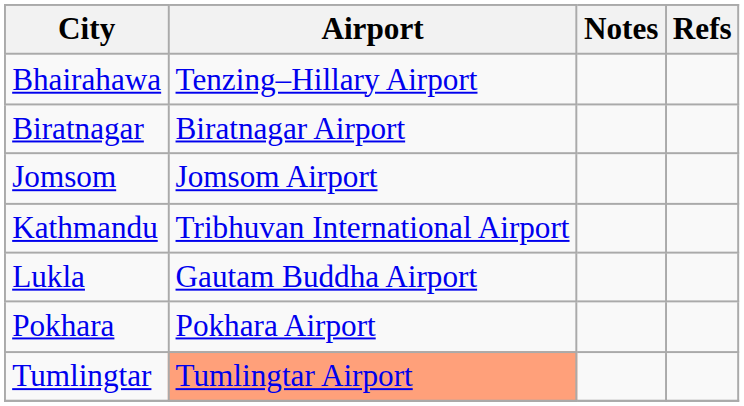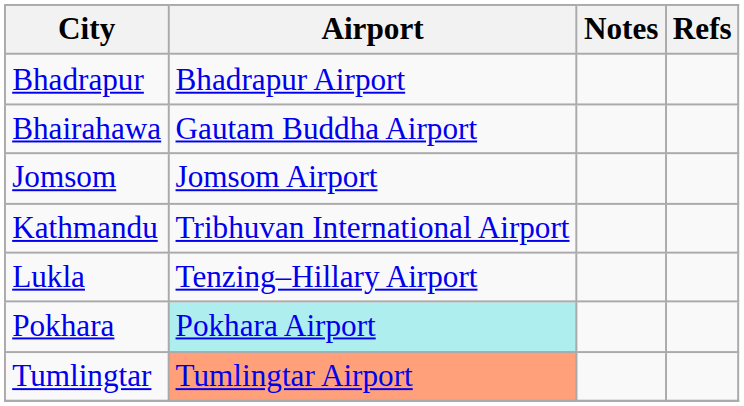 <table class="wikitable sortable">
 <tr>
 <th>City</th>
 <th>Airport</th>
 <th>Notes</th>
 <th class="unsortable">Refs</th>
 </tr>
 <tr>
-<td><a href='#'>Bhairahawa</a></td>
-<td><a href='#'>Tenzing–Hillary Airport</a></td>
+<td><a href='#'>Bhadrapur</a></td>
+<td><a href='#'>Bhadrapur Airport</a></td>
 <td></td>
 <td></td>
 </tr>
 <tr>
-<td><a href='#'>Biratnagar</a></td>
-<td><a href='#'>Biratnagar Airport</a></td>
+<td><a href='#'>Bhairahawa</a></td>
+<td><a href='#'>Gautam Buddha Airport</a></td>
 <td></td>
 <td></td>
 </tr>
 <tr>
 <td><a href='#'>Jomsom</a></td>
 <td><a href='#'>Jomsom Airport</a></td>
 <td></td>
 <td></td>
 </tr>
 <tr>
 <td><a href='#'>Kathmandu</a></td>
 <td><a href='#'>Tribhuvan International Airport</a></td>
 <td></td>
 <td></td>
 </tr>
 <tr>
 <td><a href='#'>Lukla</a></td>
-<td><a href='#'>Gautam Buddha Airport</a></td>
+<td><a href='#'>Tenzing–Hillary Airport</a></td>
 <td></td>
 <td></td>
 </tr>
 <tr>
 <td><a href='#'>Pokhara</a></td>
-<td><a href='#'>Pokhara Airport</a></td>
+<td style="background: paleturquoise;"><a href='#'>Pokhara Airport</a></td>
 <td></td>
 <td></td>
 </tr>
 <tr>
 <td><a href='#'>Tumlingtar</a></td>
 <td style="background: lightsalmon;"><a href='#'>Tumlingtar Airport</a></td>
 <td></td>
 <td></td>
 </tr>
 <tr>
 </tr>
 </table>
